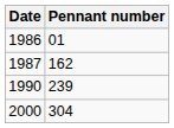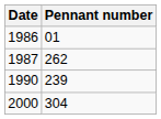 <table class="wikitable">
 <tr>
 <th>Date</th>
 <th>Pennant number</th>
 </tr>
 <tr>
 <td>1986</td>
 <td>01</td>
 </tr>
 <tr>
 <td>1987</td>
-<td>162</td>
+<td>262</td>
 </tr>
 <tr>
 <td>1990</td>
 <td>239</td>
 </tr>
 <tr>
 <td>2000</td>
 <td>304</td>
 </tr>
 </table>
